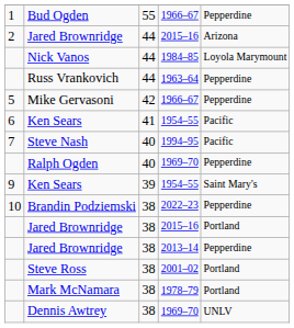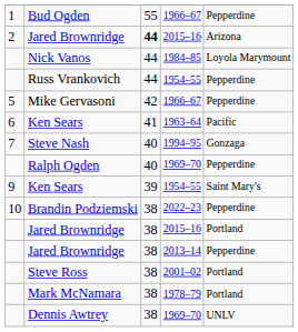 <table class="wikitable">
 <tr>
 </tr>
 <tr>
 <td>1</td>
 <td><a href='#'>Bud Ogden</a></td>
 <td>55</td>
 <td style="font-size:80%;"><a href='#'>1966–67</a></td>
 <td style="font-size:80%;">Pepperdine</td>
 </tr>
 <tr>
 <td>2</td>
 <td><a href='#'>Jared Brownridge</a></td>
-<td>44</td>
+<td><strong>44</strong></td>
 <td style="font-size:80%;"><a href='#'>2015–16</a></td>
 <td style="font-size:80%;">Arizona</td>
 </tr>
 <tr>
 <td></td>
 <td><a href='#'>Nick Vanos</a></td>
 <td>44</td>
 <td style="font-size:80%;"><a href='#'>1984–85</a></td>
 <td style="font-size:80%;">Loyola Marymount</td>
 </tr>
 <tr>
 <td></td>
 <td>Russ Vrankovich</td>
 <td>44</td>
-<td style="font-size:80%;"><a href='#'>1963–64</a></td>
+<td style="font-size:80%;"><a href='#'>1954–55</a></td>
 <td style="font-size:80%;">Pepperdine</td>
 </tr>
 <tr>
 <td>5</td>
 <td>Mike Gervasoni</td>
 <td>42</td>
 <td style="font-size:80%;"><a href='#'>1966–67</a></td>
 <td style="font-size:80%;">Pepperdine</td>
 </tr>
 <tr>
 <td>6</td>
 <td><a href='#'>Ken Sears</a></td>
 <td>41</td>
-<td style="font-size:80%;"><a href='#'>1954–55</a></td>
+<td style="font-size:80%;"><a href='#'>1963–64</a></td>
 <td style="font-size:80%;">Pacific</td>
 </tr>
 <tr>
 <td>7</td>
 <td><a href='#'>Steve Nash</a></td>
 <td>40</td>
 <td style="font-size:80%;"><a href='#'>1994–95</a></td>
-<td style="font-size:80%;">Pacific</td>
+<td style="font-size:80%;">Gonzaga</td>
 </tr>
 <tr>
 <td></td>
 <td><a href='#'>Ralph Ogden</a></td>
 <td>40</td>
 <td style="font-size:80%;"><a href='#'>1969–70</a></td>
 <td style="font-size:80%;">Pepperdine</td>
 </tr>
 <tr>
 <td>9</td>
 <td><a href='#'>Ken Sears</a></td>
 <td>39</td>
 <td style="font-size:80%;"><a href='#'>1954–55</a></td>
 <td style="font-size:80%;">Saint Mary's</td>
 </tr>
 <tr>
 <td>10</td>
 <td><a href='#'>Brandin Podziemski</a></td>
 <td>38</td>
 <td style="font-size:80%;"><a href='#'>2022–23</a></td>
 <td style="font-size:80%;">Pepperdine</td>
 </tr>
 <tr>
 <td></td>
 <td><a href='#'>Jared Brownridge</a></td>
 <td>38</td>
 <td style="font-size:80%;"><a href='#'>2015–16</a></td>
 <td style="font-size:80%;">Portland</td>
 </tr>
 <tr>
 <td></td>
 <td><a href='#'>Jared Brownridge</a></td>
 <td>38</td>
 <td style="font-size:80%;"><a href='#'>2013–14</a></td>
 <td style="font-size:80%;">Pepperdine</td>
 </tr>
 <tr>
 <td></td>
 <td><a href='#'>Steve Ross</a></td>
 <td>38</td>
 <td style="font-size:80%;"><a href='#'>2001–02</a></td>
 <td style="font-size:80%;">Portland</td>
 </tr>
 <tr>
 <td></td>
 <td><a href='#'>Mark McNamara</a></td>
 <td>38</td>
 <td style="font-size:80%;"><a href='#'>1978–79</a></td>
 <td style="font-size:80%;">Portland</td>
 </tr>
 <tr>
 <td></td>
 <td><a href='#'>Dennis Awtrey</a></td>
 <td>38</td>
 <td style="font-size:80%;"><a href='#'>1969–70</a></td>
 <td style="font-size:80%;">UNLV</td>
 </tr>
 </table>
